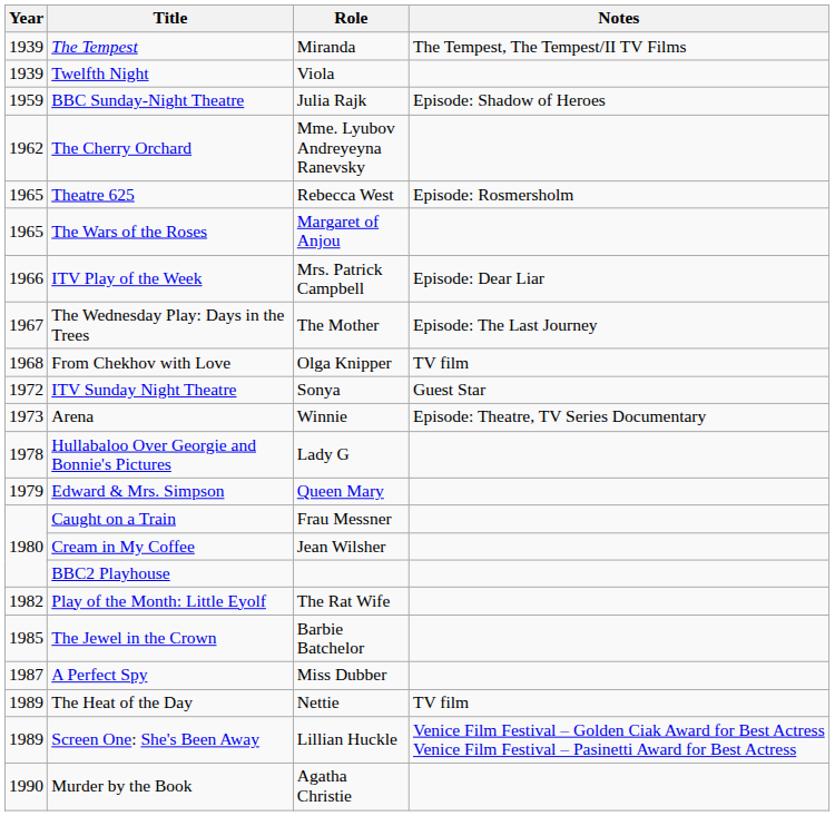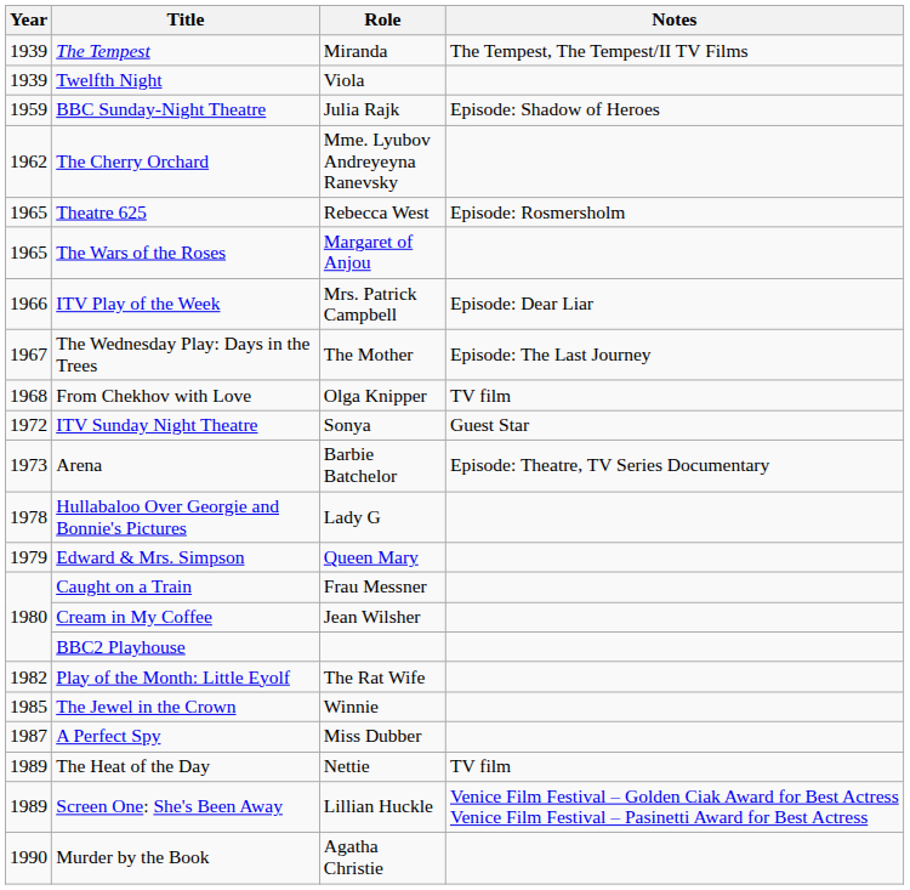 <table class="wikitable sortable">
 <tr>
 <th>Year</th>
 <th width="220px">Title</th>
 <th width="100px">Role</th>
 <th class="unsortable">Notes</th>
 </tr>
 <tr>
 <td>1939</td>
 <td><em><a href='#'>The Tempest</a></td>
 <td>Miranda</td>
 <td>The Tempest, The Tempest/II TV Films</td>
 </tr>
 <tr>
 <td>1939</td>
 <td></em><a href='#'>Twelfth Night</a><em></td>
 <td>Viola</td>
 <td></td>
 </tr>
 <tr>
 <td>1959</td>
 <td></em><a href='#'>BBC Sunday-Night Theatre</a><em></td>
 <td>Julia Rajk</td>
 <td>Episode:  Shadow of Heroes</td>
 </tr>
 <tr>
 <td>1962</td>
 <td></em><a href='#'>The Cherry Orchard</a><em></td>
 <td>Mme. Lyubov Andreyeyna Ranevsky</td>
 <td></td>
 </tr>
 <tr>
 <td>1965</td>
 <td></em><a href='#'>Theatre 625</a><em></td>
 <td>Rebecca West</td>
 <td>Episode: Rosmersholm<br></td>
 </tr>
 <tr>
 <td>1965</td>
 <td></em><a href='#'>The Wars of the Roses</a><em></td>
 <td><a href='#'>Margaret of Anjou</a></td>
 <td></td>
 </tr>
 <tr>
 <td>1966</td>
 <td></em><a href='#'>ITV Play of the Week</a><em></td>
 <td>Mrs. Patrick Campbell</td>
 <td>Episode: Dear Liar</td>
 </tr>
 <tr>
 <td>1967</td>
 <td></em>The Wednesday Play: Days in the Trees<em></td>
 <td>The Mother</td>
 <td>Episode: The Last Journey</td>
 </tr>
 <tr>
 <td>1968</td>
 <td></em>From Chekhov with Love<em></td>
 <td>Olga Knipper</td>
 <td>TV film</td>
 </tr>
 <tr>
 <td>1972</td>
 <td></em><a href='#'>ITV Sunday Night Theatre</a><em></td>
 <td>Sonya</td>
 <td>Guest Star</td>
 </tr>
 <tr>
 <td>1973</td>
 <td></em>Arena<em></td>
-<td>Winnie</td>
+<td>Barbie Batchelor</td>
 <td>Episode: Theatre, TV Series Documentary</td>
 </tr>
 <tr>
 <td>1978</td>
 <td></em><a href='#'>Hullabaloo Over Georgie and Bonnie's Pictures</a><em></td>
 <td>Lady G</td>
 <td></td>
 </tr>
 <tr>
 <td>1979</td>
 <td></em><a href='#'>Edward & Mrs. Simpson</a><em></td>
 <td><a href='#'>Queen Mary</a></td>
 <td></td>
 </tr>
 <tr>
 <td rowspan=3>1980</td>
 <td></em><a href='#'>Caught on a Train</a><em></td>
 <td>Frau Messner</td>
 <td></td>
 </tr>
 <tr>
 <td></em><a href='#'>Cream in My Coffee</a><em></td>
 <td>Jean Wilsher</td>
 <td></td>
 </tr>
 <tr>
 <td></em><a href='#'>BBC2 Playhouse</a><em></td>
 <td></td>
 <td></td>
 </tr>
 <tr>
 <td>1982</td>
 <td></em><a href='#'>Play of the Month: Little Eyolf</a><em></td>
 <td>The Rat Wife</td>
 <td></td>
 </tr>
 <tr>
 <td>1985</td>
 <td></em><a href='#'>The Jewel in the Crown</a><em></td>
-<td>Barbie Batchelor</td>
+<td>Winnie</td>
 <td></td>
 </tr>
 <tr>
 <td>1987</td>
 <td></em><a href='#'>A Perfect Spy</a><em></td>
 <td>Miss Dubber</td>
 <td></td>
 </tr>
 <tr>
 <td>1989</td>
 <td></em>The Heat of the Day<em></td>
 <td>Nettie</td>
 <td>TV film</td>
 </tr>
 <tr>
 <td>1989</td>
 <td><a href='#'>Screen One</a>: </em><a href='#'>She's Been Away</a><em></td>
 <td>Lillian Huckle</td>
 <td><a href='#'>Venice Film Festival – Golden Ciak Award for Best Actress</a><br><a href='#'>Venice Film Festival – Pasinetti Award for Best Actress</a></td>
 </tr>
 <tr>
 <td>1990</td>
 <td></em>Murder by the Book<em></td>
 <td>Agatha Christie</td>
 <td></td>
 </tr>
 </table>
